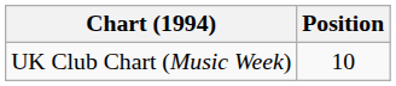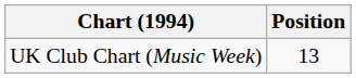 <table class="wikitable sortable">
 <tr>
 <th>Chart (1994)</th>
 <th>Position</th>
 </tr>
 <tr>
 <td>UK Club Chart (<em>Music Week</em>)</td>
-<td align="center">10</td>
+<td align="center">13</td>
 </tr>
 </table>
